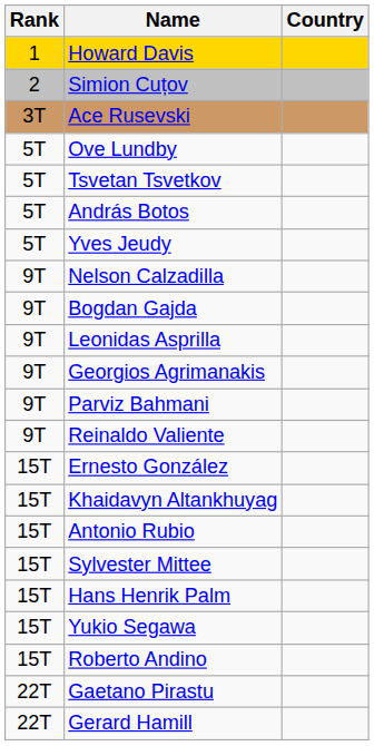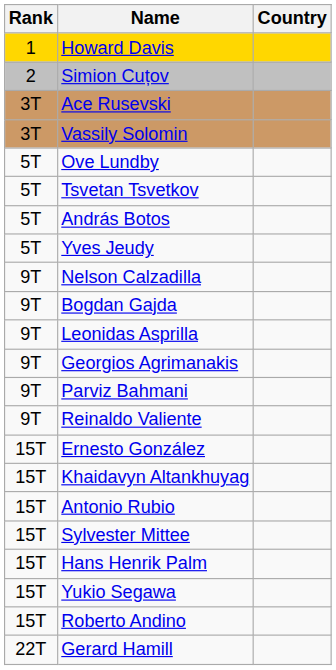 <table class="wikitable sortable" style="text-align:center">
 <tr>
 <th>Rank</th>
 <th>Name</th>
 <th>Country</th>
 </tr>
 <tr bgcolor=gold>
 <td>1</td>
 <td align="left"><a href='#'>Howard Davis</a></td>
 <td align="left"></td>
 </tr>
 <tr bgcolor=silver>
 <td>2</td>
 <td align="left"><a href='#'>Simion Cuțov</a></td>
 <td align="left"></td>
 </tr>
 <tr bgcolor=#CC9966>
 <td>3T</td>
 <td align="left"><a href='#'>Ace Rusevski</a></td>
+<td align="left"></td>
+</tr>
+<tr bgcolor=#CC9966>
+<td>3T</td>
+<td align="left"><a href='#'>Vassily Solomin</a></td>
 <td align="left"></td>
 </tr>
 <tr>
 <td>5T</td>
 <td align="left"><a href='#'>Ove Lundby</a></td>
 <td align="left"></td>
 </tr>
 <tr>
 <td>5T</td>
 <td align="left"><a href='#'>Tsvetan Tsvetkov</a></td>
 <td align="left"></td>
 </tr>
 <tr>
 <td>5T</td>
 <td align="left"><a href='#'>András Botos</a></td>
 <td align="left"></td>
 </tr>
 <tr>
 <td>5T</td>
 <td align="left"><a href='#'>Yves Jeudy</a></td>
 <td align="left"></td>
 </tr>
 <tr>
 <td>9T</td>
 <td align="left"><a href='#'>Nelson Calzadilla</a></td>
 <td align="left"></td>
 </tr>
 <tr>
 <td>9T</td>
 <td align="left"><a href='#'>Bogdan Gajda</a></td>
 <td align="left"></td>
 </tr>
 <tr>
 <td>9T</td>
 <td align="left"><a href='#'>Leonidas Asprilla</a></td>
 <td align="left"></td>
 </tr>
 <tr>
 <td>9T</td>
 <td align="left"><a href='#'>Georgios Agrimanakis</a></td>
 <td align="left"></td>
 </tr>
 <tr>
 <td>9T</td>
 <td align="left"><a href='#'>Parviz Bahmani</a></td>
 <td align="left"></td>
 </tr>
 <tr>
 <td>9T</td>
 <td align="left"><a href='#'>Reinaldo Valiente</a></td>
 <td align="left"></td>
 </tr>
 <tr>
 <td>15T</td>
 <td align="left"><a href='#'>Ernesto González</a></td>
 <td align="left"></td>
 </tr>
 <tr>
 <td>15T</td>
 <td align="left"><a href='#'>Khaidavyn Altankhuyag</a></td>
 <td align="left"></td>
 </tr>
 <tr>
 <td>15T</td>
 <td align="left"><a href='#'>Antonio Rubio</a></td>
 <td align="left"></td>
 </tr>
 <tr>
 <td>15T</td>
 <td align="left"><a href='#'>Sylvester Mittee</a></td>
 <td align="left"></td>
 </tr>
 <tr>
 <td>15T</td>
 <td align="left"><a href='#'>Hans Henrik Palm</a></td>
 <td align="left"></td>
 </tr>
 <tr>
 <td>15T</td>
 <td align="left"><a href='#'>Yukio Segawa</a></td>
 <td align="left"></td>
 </tr>
 <tr>
 <td>15T</td>
 <td align="left"><a href='#'>Roberto Andino</a></td>
 <td align="left"></td>
 </tr>
 <tr>
 <td>22T</td>
-<td align="left"><a href='#'>Gaetano Pirastu</a></td>
-<td align="left"></td>
-</tr>
-<tr>
-<td>22T</td>
 <td align="left"><a href='#'>Gerard Hamill</a></td>
 <td align="left"></td>
 </tr>
 </table>
